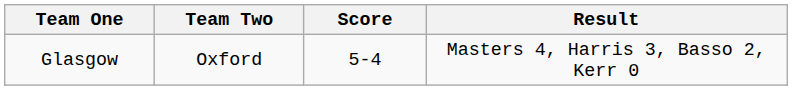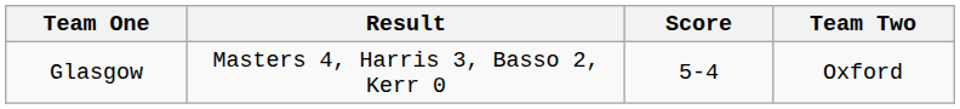 <table class="wikitable" style="text-align: center">
 <tr>
 <th width=100>Team One</th>
+<th width=250>Result</th>
+<th width=80>Score</th>
 <th width=100>Team Two</th>
-<th width=80>Score</th>
-<th width=250>Result</th>
 </tr>
 <tr>
 <td>Glasgow</td>
+<td>Masters 4, Harris 3, Basso 2, Kerr 0</td>
+<td>5-4</td>
 <td>Oxford</td>
-<td>5-4</td>
-<td>Masters 4, Harris 3, Basso 2, Kerr 0</td>
 </tr>
 </table>
